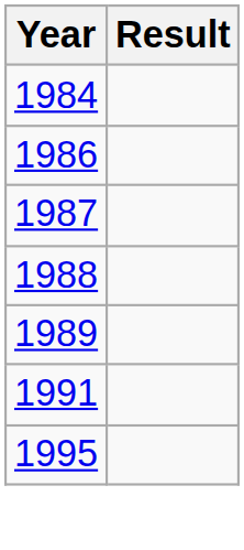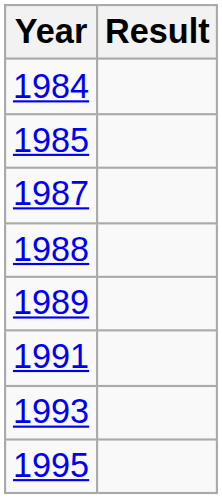 <table class="wikitable" style="text-align:center">
 <tr>
 <th>Year</th>
 <th>Result</th>
 </tr>
 <tr>
 <td><a href='#'>1984</a></td>
 <td></td>
 </tr>
 <tr>
-<td><a href='#'>1986</a></td>
+<td><a href='#'>1985</a></td>
 <td></td>
 </tr>
 <tr>
 <td><a href='#'>1987</a></td>
 <td></td>
 </tr>
 <tr>
 <td><a href='#'>1988</a></td>
 <td></td>
 </tr>
 <tr>
 <td><a href='#'>1989</a></td>
 <td></td>
 </tr>
 <tr>
 <td><a href='#'>1991</a></td>
 <td></td>
 </tr>
 <tr>
+<td><a href='#'>1993</a></td>
+<td></td>
+</tr>
+<tr>
 <td><a href='#'>1995</a></td>
 <td></td>
 </tr>
 </table>
